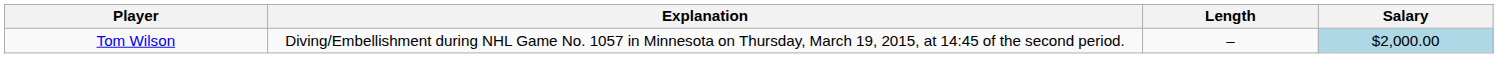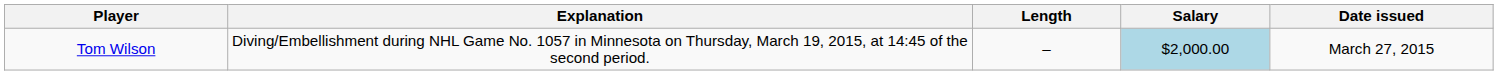 <table class="wikitable" style="text-align:center;">
 <tr>
 <th style="width:15%;">Player</th>
 <th style="width:50%;">Explanation</th>
 <th style="width:10%;">Length</th>
 <th style="width:10%;">Salary</th>
+<th style="width:15%;">Date issued</th>
 </tr>
 <tr>
 <td><a href='#'>Tom Wilson</a></td>
 <td>Diving/Embellishment during NHL Game No. 1057 in Minnesota on Thursday, March 19, 2015, at 14:45 of the second period.</td>
 <td>–</td>
 <td style="background: lightblue;">$2,000.00</td>
+<td>March 27, 2015</td>
 </tr>
 </table>
